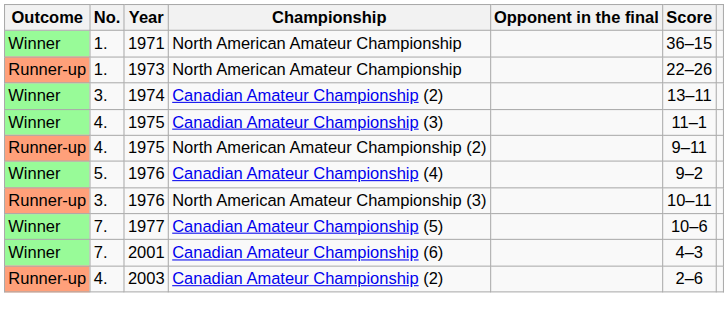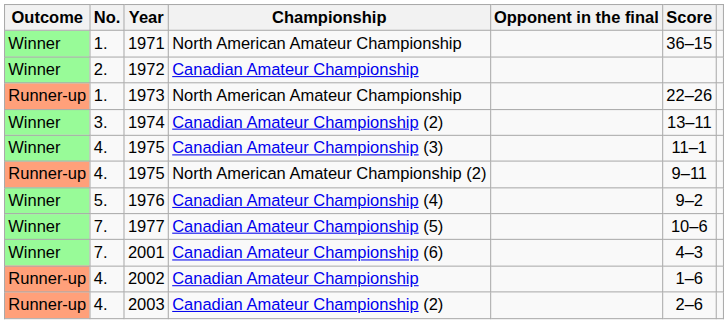 <table class="wikitable sortable">
 <tr>
 <th scope=col>Outcome</th>
 <th scope=col>No.</th>
 <th scope=col>Year</th>
 <th scope=col>Championship</th>
 <th scope=col>Opponent in the final</th>
 <th scope="col" class=unsortable>Score</th>
 <th scope="col" class=unsortable></th>
 </tr>
 <tr>
 <td style="background:#98FB98">Winner</td>
 <td>1.</td>
 <td>1971</td>
 <td>North American Amateur Championship</td>
 <td></td>
 <td align="center">36–15</td>
+<td></td>
+</tr>
+<tr>
+<td style="background:#98FB98">Winner</td>
+<td>2.</td>
+<td>1972</td>
+<td><a href='#'>Canadian Amateur Championship</a></td>
+<td></td>
+<td></td>
 <td></td>
 </tr>
 <tr>
 <td style="background:#ffa07a;">Runner-up</td>
 <td>1.</td>
 <td>1973</td>
 <td>North American Amateur Championship</td>
 <td></td>
 <td align="center">22–26</td>
 <td></td>
 </tr>
 <tr>
 <td style="background:#98FB98">Winner</td>
 <td>3.</td>
 <td>1974</td>
 <td><a href='#'>Canadian Amateur Championship</a> (2)</td>
 <td></td>
 <td align="center">13–11</td>
 <td></td>
 </tr>
 <tr>
 <td style="background:#98FB98">Winner</td>
 <td>4.</td>
 <td>1975</td>
 <td><a href='#'>Canadian Amateur Championship</a> (3)</td>
 <td></td>
 <td align="center">11–1</td>
 <td></td>
 </tr>
 <tr>
 <td style="background:#ffa07a;">Runner-up</td>
 <td>4.</td>
 <td>1975</td>
 <td>North American Amateur Championship (2)</td>
 <td></td>
 <td align="center">9–11</td>
 <td></td>
 </tr>
 <tr>
 <td style="background:#98FB98">Winner</td>
 <td>5.</td>
 <td>1976</td>
 <td><a href='#'>Canadian Amateur Championship</a> (4)</td>
 <td></td>
 <td align="center">9–2</td>
 <td></td>
 </tr>
 <tr>
-<td style="background:#ffa07a;">Runner-up</td>
-<td>3.</td>
-<td>1976</td>
-<td>North American Amateur Championship (3)</td>
-<td></td>
-<td align="center">10–11</td>
-<td></td>
-</tr>
-<tr>
 <td style="background:#98FB98">Winner</td>
 <td>7.</td>
 <td>1977</td>
 <td><a href='#'>Canadian Amateur Championship</a> (5)</td>
 <td></td>
 <td align="center">10–6</td>
 <td></td>
 </tr>
 <tr>
 <td style="background:#98FB98">Winner</td>
 <td>7.</td>
 <td>2001</td>
 <td><a href='#'>Canadian Amateur Championship</a> (6)</td>
 <td></td>
 <td align="center">4–3</td>
 <td></td>
 </tr>
 <tr>
 <td style="background:#ffa07a;">Runner-up</td>
 <td>4.</td>
+<td>2002</td>
+<td><a href='#'>Canadian Amateur Championship</a></td>
+<td></td>
+<td align="center">1–6</td>
+<td></td>
+</tr>
+<tr>
+<td style="background:#ffa07a;">Runner-up</td>
+<td>4.</td>
 <td>2003</td>
 <td><a href='#'>Canadian Amateur Championship</a> (2)</td>
 <td></td>
 <td align="center">2–6</td>
 <td></td>
 </tr>
 </table>
